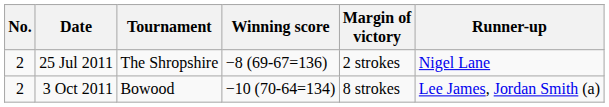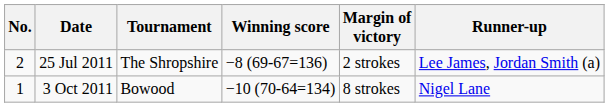 <table class="wikitable" style="font-size:95%;">
 <tr>
 <th>No.</th>
 <th>Date</th>
 <th>Tournament</th>
 <th>Winning score</th>
 <th>Margin of<br>victory</th>
 <th>Runner-up</th>
 </tr>
 <tr>
 <td align=center>2</td>
 <td align=right>25 Jul 2011</td>
 <td>The Shropshire</td>
 <td>−8 (69-67=136)</td>
 <td>2 strokes</td>
-<td> <a href='#'>Nigel Lane</a></td>
+<td> <a href='#'>Lee James</a>,  <a href='#'>Jordan Smith</a> (a)</td>
 </tr>
 <tr>
-<td align=center>2</td>
+<td align=center>1</td>
 <td align=right>3 Oct 2011</td>
 <td>Bowood</td>
 <td>−10 (70-64=134)</td>
 <td>8 strokes</td>
-<td> <a href='#'>Lee James</a>,  <a href='#'>Jordan Smith</a> (a)</td>
+<td> <a href='#'>Nigel Lane</a></td>
 </tr>
 </table>
